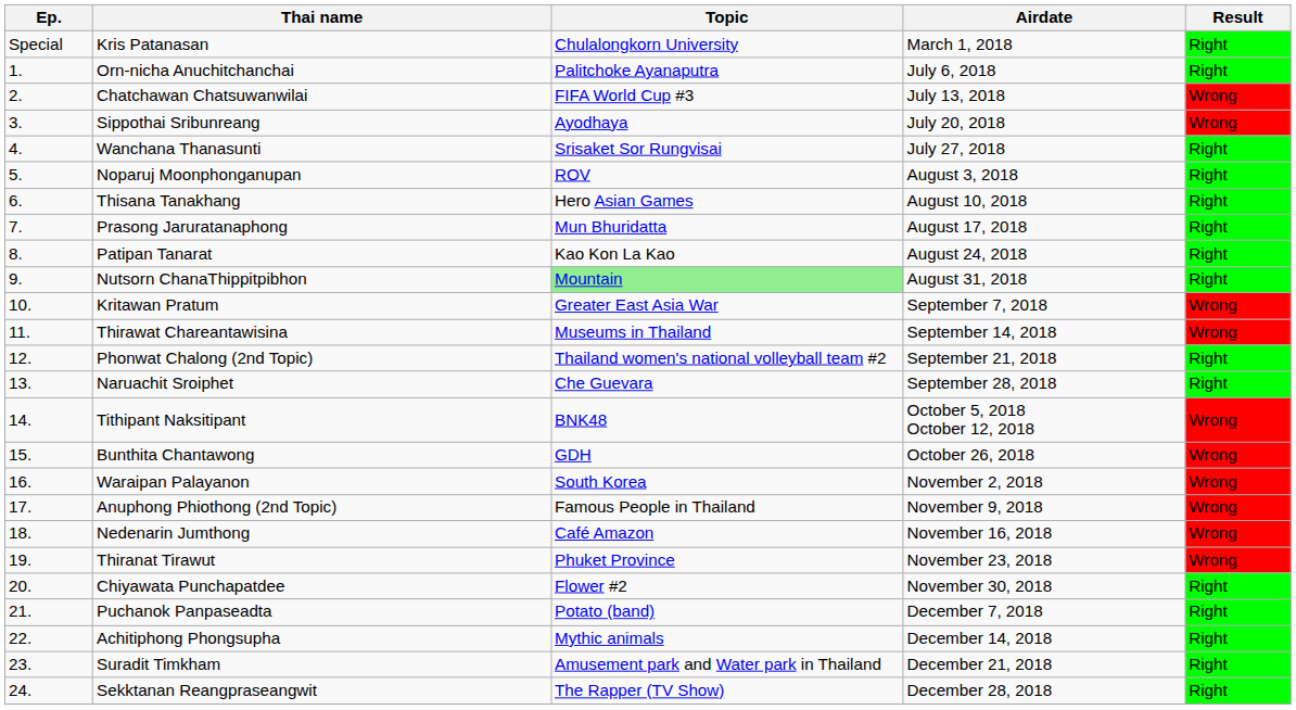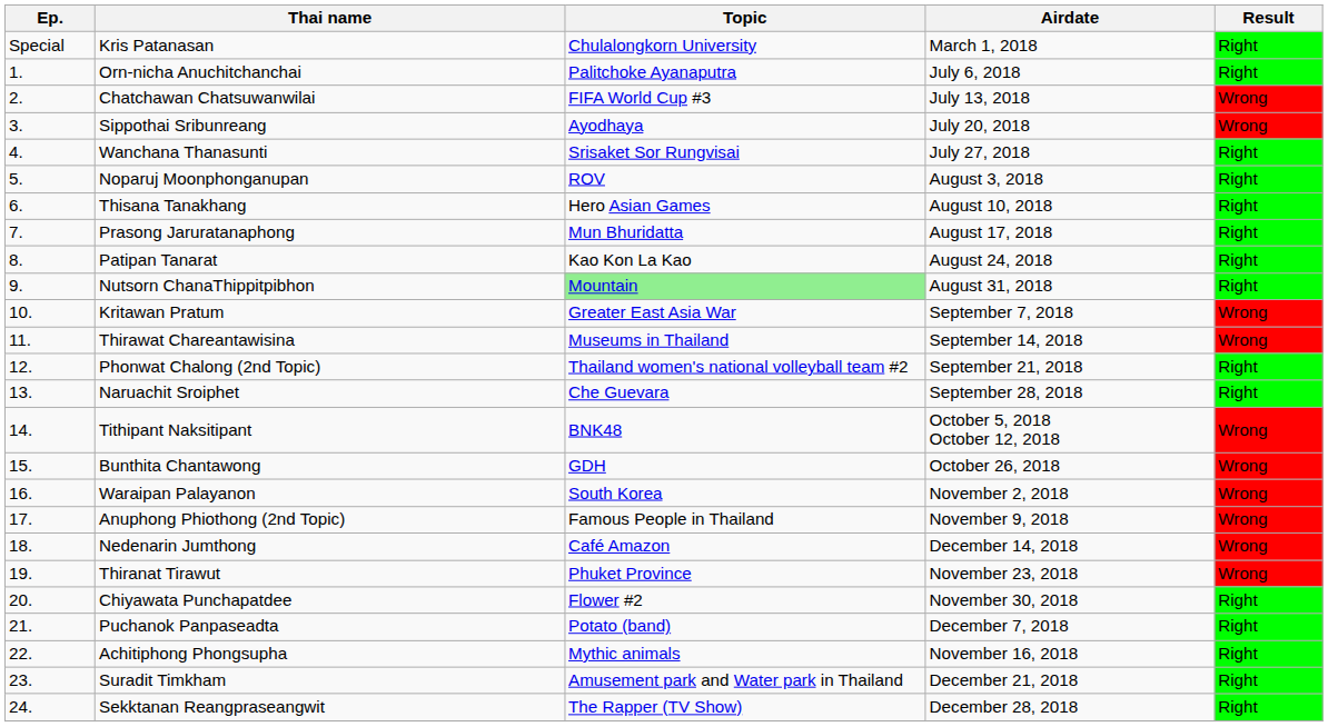 <table class="wikitable sortable" ="font-size:100%; text-align: center; ">
 <tr>
 <th rowspan=1 width=5%><strong>Ep.</strong></th>
 <th rowspan=1 width=26%><strong>Thai name</strong></th>
 <th rowspan=1 width=20%><strong>Topic</strong></th>
 <th rowspan=1 width=16%><strong>Airdate</strong></th>
 <th !rowspan=1 width=6%><strong>Result</strong></th>
 </tr>
 <tr>
 <td>Special</td>
 <td>Kris Patanasan</td>
 <td><a href='#'>Chulalongkorn University</a></td>
 <td>March 1, 2018</td>
 <td style = "background:#00FF00;">Right</td>
 </tr>
 <tr>
 <td>1.</td>
 <td>Orn-nicha Anuchitchanchai</td>
 <td><a href='#'>Palitchoke Ayanaputra</a></td>
 <td>July 6, 2018</td>
 <td style = "background:#00FF00;">Right</td>
 </tr>
 <tr>
 <td>2.</td>
 <td>Chatchawan Chatsuwanwilai</td>
 <td><a href='#'>FIFA World Cup</a> #3</td>
 <td>July 13, 2018</td>
 <td style = "background:#FF0000;">Wrong</td>
 </tr>
 <tr>
 <td>3.</td>
 <td>Sippothai Sribunreang</td>
 <td><a href='#'>Ayodhaya</a></td>
 <td>July 20, 2018</td>
 <td style = "background:#FF0000;">Wrong</td>
 </tr>
 <tr>
 <td>4.</td>
 <td>Wanchana Thanasunti</td>
 <td><a href='#'>Srisaket Sor Rungvisai</a></td>
 <td>July 27, 2018</td>
 <td style = "background:#00FF00;">Right</td>
 </tr>
 <tr>
 <td>5.</td>
 <td>Noparuj Moonphonganupan</td>
 <td><a href='#'>ROV</a></td>
 <td>August 3, 2018</td>
 <td style = "background:#00FF00;">Right</td>
 </tr>
 <tr>
 <td>6.</td>
 <td>Thisana Tanakhang</td>
 <td>Hero <a href='#'>Asian Games</a></td>
 <td>August 10, 2018</td>
 <td style = "background:#00FF00;">Right</td>
 </tr>
 <tr>
 <td>7.</td>
 <td>Prasong Jaruratanaphong</td>
 <td><a href='#'>Mun Bhuridatta</a></td>
 <td>August 17, 2018</td>
 <td style = "background:#00FF00;">Right</td>
 </tr>
 <tr>
 <td>8.</td>
 <td>Patipan Tanarat</td>
 <td>Kao Kon La Kao</td>
 <td>August 24, 2018</td>
 <td style = "background:#00FF00;">Right</td>
 </tr>
 <tr>
 <td>9.</td>
 <td>Nutsorn ChanaThippitpibhon</td>
 <td style="background: lightgreen;"><a href='#'>Mountain</a></td>
 <td>August 31, 2018</td>
 <td style = "background:#00FF00;">Right</td>
 </tr>
 <tr>
 <td>10.</td>
 <td>Kritawan Pratum</td>
 <td><a href='#'>Greater East Asia War</a></td>
 <td>September 7, 2018</td>
 <td style = "background:#FF0000;">Wrong</td>
 </tr>
 <tr>
 <td>11.</td>
 <td>Thirawat Chareantawisina</td>
 <td><a href='#'>Museums in Thailand</a></td>
 <td>September 14, 2018</td>
 <td style = "background:#FF0000;">Wrong</td>
 </tr>
 <tr>
 <td>12.</td>
 <td>Phonwat Chalong (2nd Topic)</td>
 <td><a href='#'>Thailand women's national volleyball team</a> #2</td>
 <td>September 21, 2018</td>
 <td style = "background:#00FF00;">Right</td>
 </tr>
 <tr>
 <td>13.</td>
 <td>Naruachit Sroiphet</td>
 <td><a href='#'>Che Guevara</a></td>
 <td>September 28, 2018</td>
 <td style = "background:#00FF00;">Right</td>
 </tr>
 <tr>
 <td>14.</td>
 <td>Tithipant Naksitipant</td>
 <td><a href='#'>BNK48</a></td>
 <td>October 5, 2018<br>October 12, 2018</td>
 <td style = "background:#FF0000;">Wrong</td>
 </tr>
 <tr>
 <td>15.</td>
 <td>Bunthita Chantawong</td>
 <td><a href='#'>GDH</a></td>
 <td>October 26, 2018</td>
 <td style = "background:#FF0000;">Wrong</td>
 </tr>
 <tr>
 <td>16.</td>
 <td>Waraipan Palayanon</td>
 <td><a href='#'>South Korea</a></td>
 <td>November 2, 2018</td>
 <td style = "background:#FF0000;">Wrong</td>
 </tr>
 <tr>
 <td>17.</td>
 <td>Anuphong Phiothong (2nd Topic)</td>
 <td>Famous People in Thailand</td>
 <td>November 9, 2018</td>
 <td style = "background:#FF0000;">Wrong</td>
 </tr>
 <tr>
 <td>18.</td>
 <td>Nedenarin Jumthong</td>
 <td><a href='#'>Café Amazon</a></td>
-<td>November 16, 2018</td>
+<td>December 14, 2018</td>
 <td style = "background:#FF0000;">Wrong</td>
 </tr>
 <tr>
 <td>19.</td>
 <td>Thiranat Tirawut</td>
 <td><a href='#'>Phuket Province</a></td>
 <td>November 23, 2018</td>
 <td style = "background:#FF0000;">Wrong</td>
 </tr>
 <tr>
 <td>20.</td>
 <td>Chiyawata Punchapatdee</td>
 <td><a href='#'>Flower</a> #2</td>
 <td>November 30, 2018</td>
 <td style = "background:#00FF00;">Right</td>
 </tr>
 <tr>
 <td>21.</td>
 <td>Puchanok Panpaseadta</td>
 <td><a href='#'>Potato (band)</a></td>
 <td>December 7, 2018</td>
 <td style = "background:#00FF00;">Right</td>
 </tr>
 <tr>
 <td>22.</td>
 <td>Achitiphong Phongsupha</td>
 <td><a href='#'>Mythic animals</a></td>
-<td>December 14, 2018</td>
+<td>November 16, 2018</td>
 <td style = "background:#00FF00;">Right</td>
 </tr>
 <tr>
 <td>23.</td>
 <td>Suradit Timkham</td>
 <td><a href='#'>Amusement park</a> and <a href='#'>Water park</a> in Thailand</td>
 <td>December 21, 2018</td>
 <td style = "background:#00FF00;">Right</td>
 </tr>
 <tr>
 <td>24.</td>
 <td>Sekktanan Reangpraseangwit</td>
 <td><a href='#'>The Rapper (TV Show)</a></td>
 <td>December 28, 2018</td>
 <td style = "background:#00FF00;">Right</td>
 </tr>
 <tr>
 </tr>
 </table>
